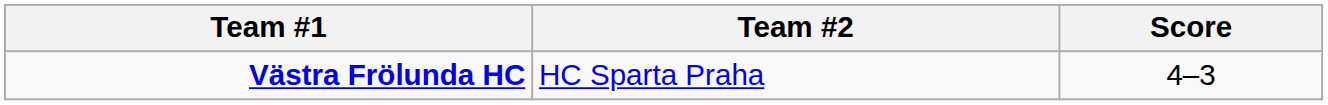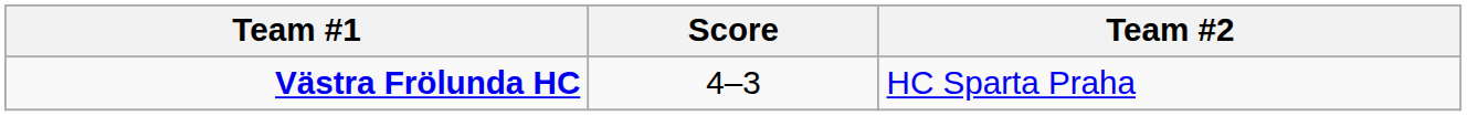 <table class="wikitable" style="text-align: center;">
 <tr>
 <th width=22%>Team #1</th>
+<th width=11%>Score</th>
 <th width=22%>Team #2</th>
-<th width=11%>Score</th>
 </tr>
 <tr>
 <td style="text-align: right;"><strong><a href='#'>Västra Frölunda HC</a></strong> </td>
+<td>4–3</td>
 <td style="text-align: left;"> <a href='#'>HC Sparta Praha</a></td>
-<td>4–3</td>
 </tr>
 </table>
